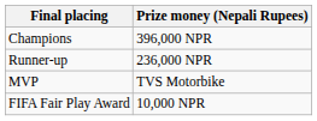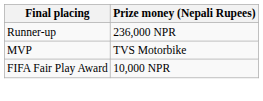 <table class="wikitable">
 <tr>
 <th>Final placing</th>
 <th>Prize money (Nepali Rupees)</th>
-</tr>
-<tr>
-<td>Champions</td>
-<td>396,000 NPR</td>
 </tr>
 <tr>
 <td>Runner-up</td>
 <td>236,000 NPR</td>
 </tr>
 <tr>
 <td>MVP</td>
 <td>TVS Motorbike</td>
 </tr>
 <tr>
 <td>FIFA Fair Play Award</td>
 <td>10,000 NPR</td>
 </tr>
 </table>
